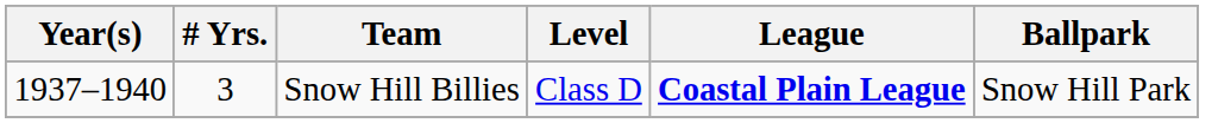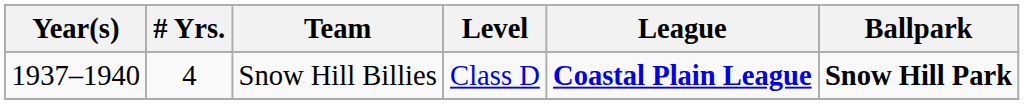 <table class="wikitable" style="text-align:center; font-size: 95%;">
 <tr>
 <th>Year(s)</th>
 <th># Yrs.</th>
 <th>Team</th>
 <th>Level</th>
 <th>League</th>
 <th>Ballpark</th>
 </tr>
 <tr>
 <td>1937–1940</td>
-<td>3</td>
+<td>4</td>
 <td>Snow Hill Billies</td>
 <td><a href='#'>Class D</a></td>
 <td><strong><a href='#'>Coastal Plain League</a></strong></td>
-<td>Snow Hill Park</td>
+<td><strong>Snow Hill Park</strong></td>
 </tr>
 <tr>
 </tr>
 </table>
